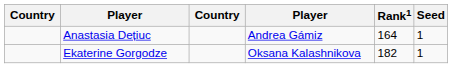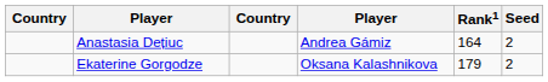 <table class="sortable wikitable">
 <tr>
 <th width="70">Country</th>
 <th width="175">Player</th>
 <th width="70">Country</th>
 <th width="175">Player</th>
 <th>Rank<sup>1</sup></th>
 <th>Seed</th>
 </tr>
 <tr>
 <td></td>
 <td><a href='#'>Anastasia Dețiuc</a></td>
 <td></td>
 <td><a href='#'>Andrea Gámiz</a></td>
 <td>164</td>
-<td>1</td>
+<td>2</td>
 </tr>
 <tr>
 <td></td>
 <td><a href='#'>Ekaterine Gorgodze</a></td>
 <td></td>
 <td><a href='#'>Oksana Kalashnikova</a></td>
-<td>182</td>
-<td>1</td>
+<td>179</td>
+<td>2</td>
 </tr>
 </table>
